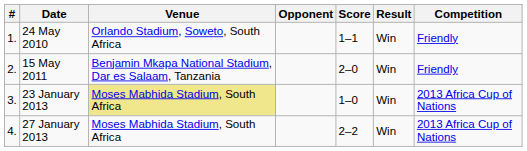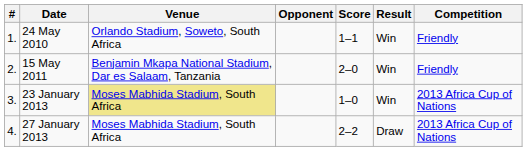 <table class="wikitable" style="font-size:85%;">
 <tr>
 <th>#</th>
 <th>Date</th>
 <th>Venue</th>
 <th>Opponent</th>
 <th>Score</th>
 <th>Result</th>
 <th>Competition</th>
 </tr>
 <tr>
 <td>1.</td>
 <td>24 May 2010</td>
 <td><a href='#'>Orlando Stadium</a>, <a href='#'>Soweto</a>, South Africa</td>
 <td></td>
 <td>1–1</td>
 <td>Win</td>
 <td><a href='#'>Friendly</a></td>
 </tr>
 <tr>
 <td>2.</td>
 <td>15 May 2011</td>
 <td><a href='#'>Benjamin Mkapa National Stadium</a>, <a href='#'>Dar es Salaam</a>, Tanzania</td>
 <td></td>
 <td>2–0</td>
 <td>Win</td>
 <td><a href='#'>Friendly</a></td>
 </tr>
 <tr>
 <td>3.</td>
 <td>23 January 2013</td>
 <td style="background: khaki;"><a href='#'>Moses Mabhida Stadium</a>, South Africa</td>
 <td></td>
 <td>1–0</td>
 <td>Win</td>
 <td><a href='#'>2013 Africa Cup of Nations</a></td>
 </tr>
 <tr>
 <td>4.</td>
 <td>27 January 2013</td>
 <td><a href='#'>Moses Mabhida Stadium</a>, South Africa</td>
 <td></td>
 <td>2–2</td>
-<td>Win</td>
+<td>Draw</td>
 <td><a href='#'>2013 Africa Cup of Nations</a></td>
 </tr>
 </table>
